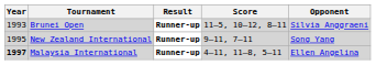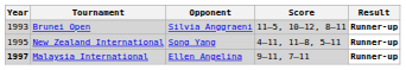 <table class="sortable wikitable" style="font-size: 90%;">
 <tr>
 <th>Year</th>
 <th>Tournament</th>
+<th>Opponent</th>
+<th>Score</th>
 <th>Result</th>
-<th>Score</th>
-<th>Opponent</th>
 </tr>
 <tr style="background:#D5D5D5">
 <td align="center">1993</td>
 <td align="left"><a href='#'>Brunei Open</a></td>
+<td align="left"> <a href='#'>Silvia Anggraeni</a></td>
+<td align="left">11–5, 10–12, 8–11</td>
 <td style="text-align:left; background:white"> <strong>Runner-up</strong></td>
-<td align="left">11–5, 10–12, 8–11</td>
-<td align="left"> <a href='#'>Silvia Anggraeni</a></td>
 </tr>
 <tr style="background:#D5D5D5">
 <td align="center">1995</td>
 <td align="left"><a href='#'>New Zealand International</a></td>
+<td align="left"> <a href='#'>Song Yang</a></td>
+<td align="left">4–11, 11–8, 5–11</td>
 <td style="text-align:left; background:white"> <strong>Runner-up</strong></td>
-<td align="left">9–11, 7–11</td>
-<td align="left"> <a href='#'>Song Yang</a></td>
 </tr>
 <tr style="background:#D5D5D5">
 <td align="center"><strong>1997</strong></td>
 <td align="left"><a href='#'>Malaysia International</a></td>
+<td align="left"> <a href='#'>Ellen Angelina</a></td>
+<td align="left">9–11, 7–11</td>
 <td style="text-align:left; background:white"> <strong>Runner-up</strong></td>
-<td align="left">4–11, 11–8, 5–11</td>
-<td align="left"> <a href='#'>Ellen Angelina</a></td>
 </tr>
 </table>
